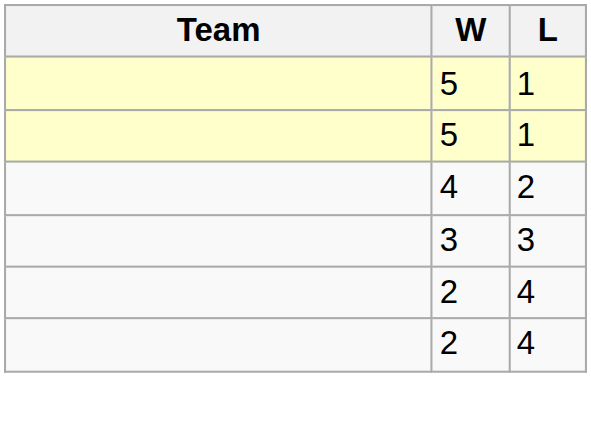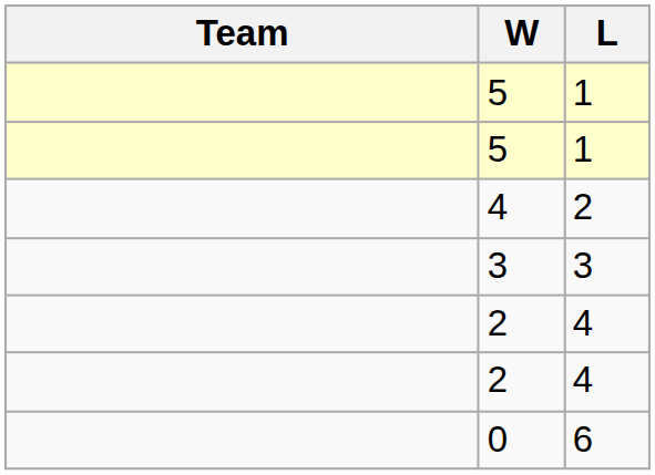 <table class="wikitable">
 <tr>
 <th width="200px">Team</th>
 <th width="30px">W</th>
 <th width="30px">L</th>
 </tr>
 <tr bgcolor=#ffffcc>
 <td></td>
 <td>5</td>
 <td>1</td>
 </tr>
 <tr bgcolor=#ffffcc>
 <td></td>
 <td>5</td>
 <td>1</td>
 </tr>
 <tr>
 <td></td>
 <td>4</td>
 <td>2</td>
 </tr>
 <tr>
 <td></td>
 <td>3</td>
 <td>3</td>
 </tr>
 <tr>
 <td></td>
 <td>2</td>
 <td>4</td>
 </tr>
 <tr>
 <td></td>
 <td>2</td>
 <td>4</td>
 </tr>
+<tr>
+<td></td>
+<td>0</td>
+<td>6</td>
+</tr>
 </table>
